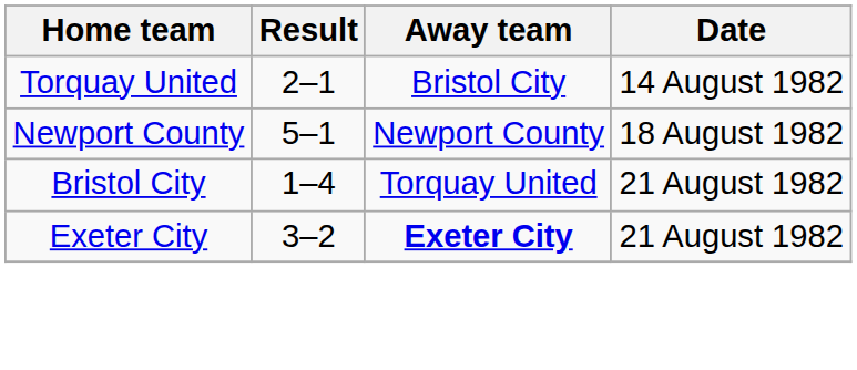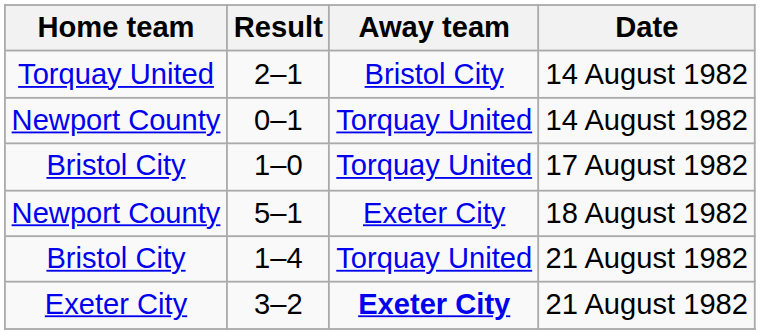 <table class="wikitable" style="text-align: center; float:left; margin-right:0.5em;">
 <tr>
 <th>Home team</th>
 <th>Result</th>
 <th>Away team</th>
 <th>Date</th>
 </tr>
 <tr>
 <td><a href='#'>Torquay United</a></td>
 <td>2–1</td>
 <td><a href='#'>Bristol City</a></td>
 <td>14 August 1982</td>
 </tr>
 <tr>
 <td><a href='#'>Newport County</a></td>
+<td>0–1</td>
+<td><a href='#'>Torquay United</a></td>
+<td>14 August 1982</td>
+</tr>
+<tr>
+<td><a href='#'>Bristol City</a></td>
+<td>1–0</td>
+<td><a href='#'>Torquay United</a></td>
+<td>17 August 1982</td>
+</tr>
+<tr>
+<td><a href='#'>Newport County</a></td>
 <td>5–1</td>
-<td><a href='#'>Newport County</a></td>
+<td><a href='#'>Exeter City</a></td>
 <td>18 August 1982</td>
 </tr>
 <tr>
 <td><a href='#'>Bristol City</a></td>
 <td>1–4</td>
 <td><a href='#'>Torquay United</a></td>
 <td>21 August 1982</td>
 </tr>
 <tr>
 <td><a href='#'>Exeter City</a></td>
 <td>3–2</td>
 <td><strong><a href='#'>Exeter City</a></strong></td>
 <td>21 August 1982</td>
 </tr>
 </table>
